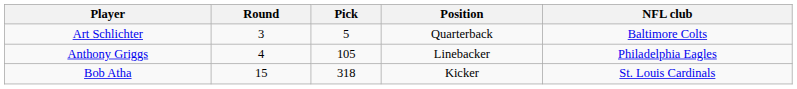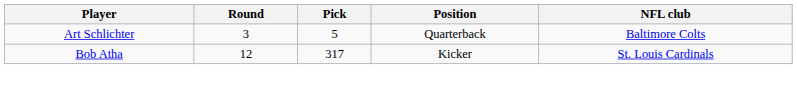 <table class="wikitable" width="80%">
 <tr>
 <th>Player</th>
 <th>Round</th>
 <th>Pick</th>
 <th>Position</th>
 <th>NFL club</th>
 </tr>
 <tr align="center" bgcolor="">
 <td><a href='#'>Art Schlichter</a></td>
 <td>3</td>
 <td>5</td>
 <td>Quarterback</td>
 <td><a href='#'>Baltimore Colts</a></td>
 </tr>
 <tr align="center" bgcolor="">
-<td><a href='#'>Anthony Griggs</a></td>
-<td>4</td>
-<td>105</td>
-<td>Linebacker</td>
-<td><a href='#'>Philadelphia Eagles</a></td>
-</tr>
-<tr align="center" bgcolor="">
 <td><a href='#'>Bob Atha</a></td>
-<td>15</td>
-<td>318</td>
+<td>12</td>
+<td>317</td>
 <td>Kicker</td>
 <td><a href='#'>St. Louis Cardinals</a></td>
 </tr>
 </table>
